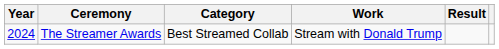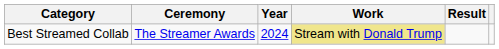 <table class="wikitable" style="text-align:center;">
 <tr>
+<th>Category</th>
+<th>Ceremony</th>
 <th>Year</th>
-<th>Ceremony</th>
-<th>Category</th>
 <th>Work</th>
 <th>Result</th>
 <th></th>
 </tr>
 <tr>
+<td>Best Streamed Collab</td>
+<td><a href='#'>The Streamer Awards</a></td>
 <td><a href='#'>2024</a></td>
-<td><a href='#'>The Streamer Awards</a></td>
-<td>Best Streamed Collab</td>
-<td>Stream with <a href='#'>Donald Trump</a></td>
+<td style="background: khaki;">Stream with <a href='#'>Donald Trump</a></td>
 <td></td>
 <td></td>
 </tr>
 </table>
